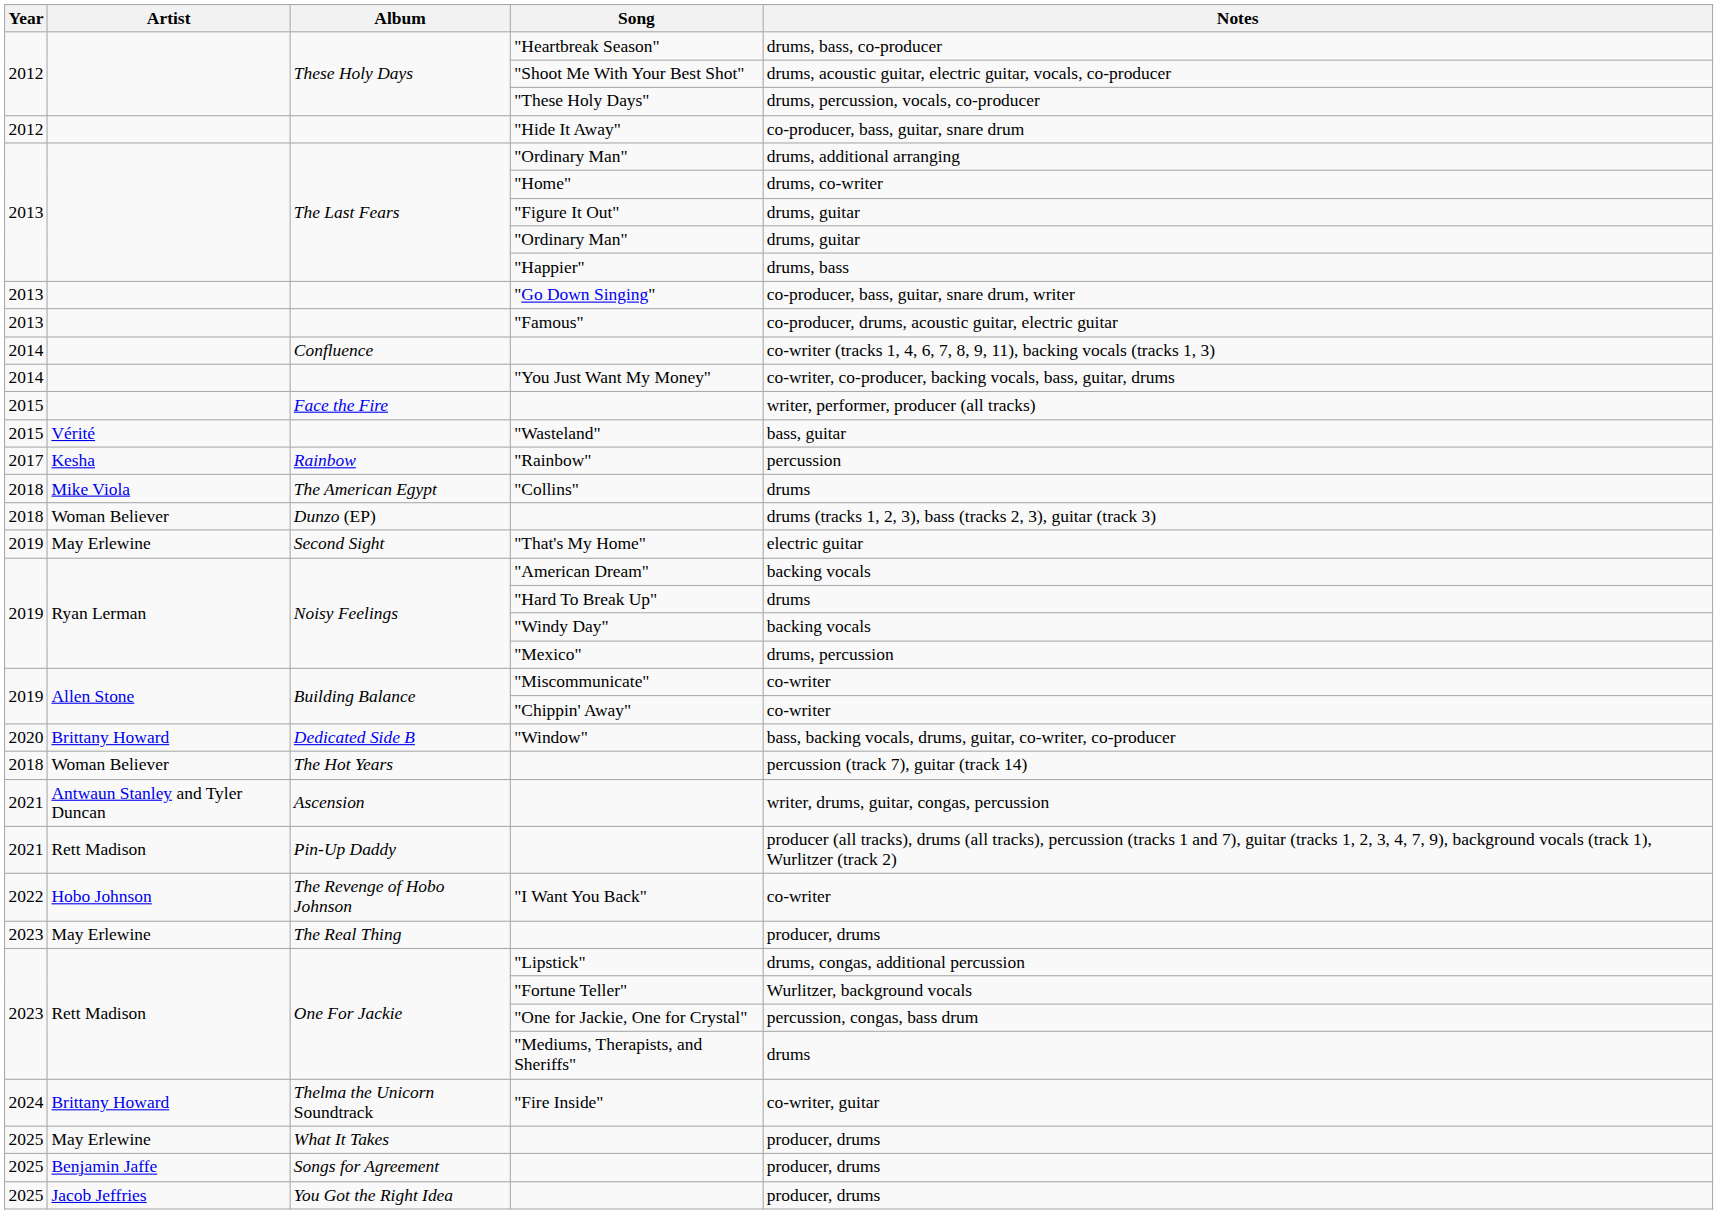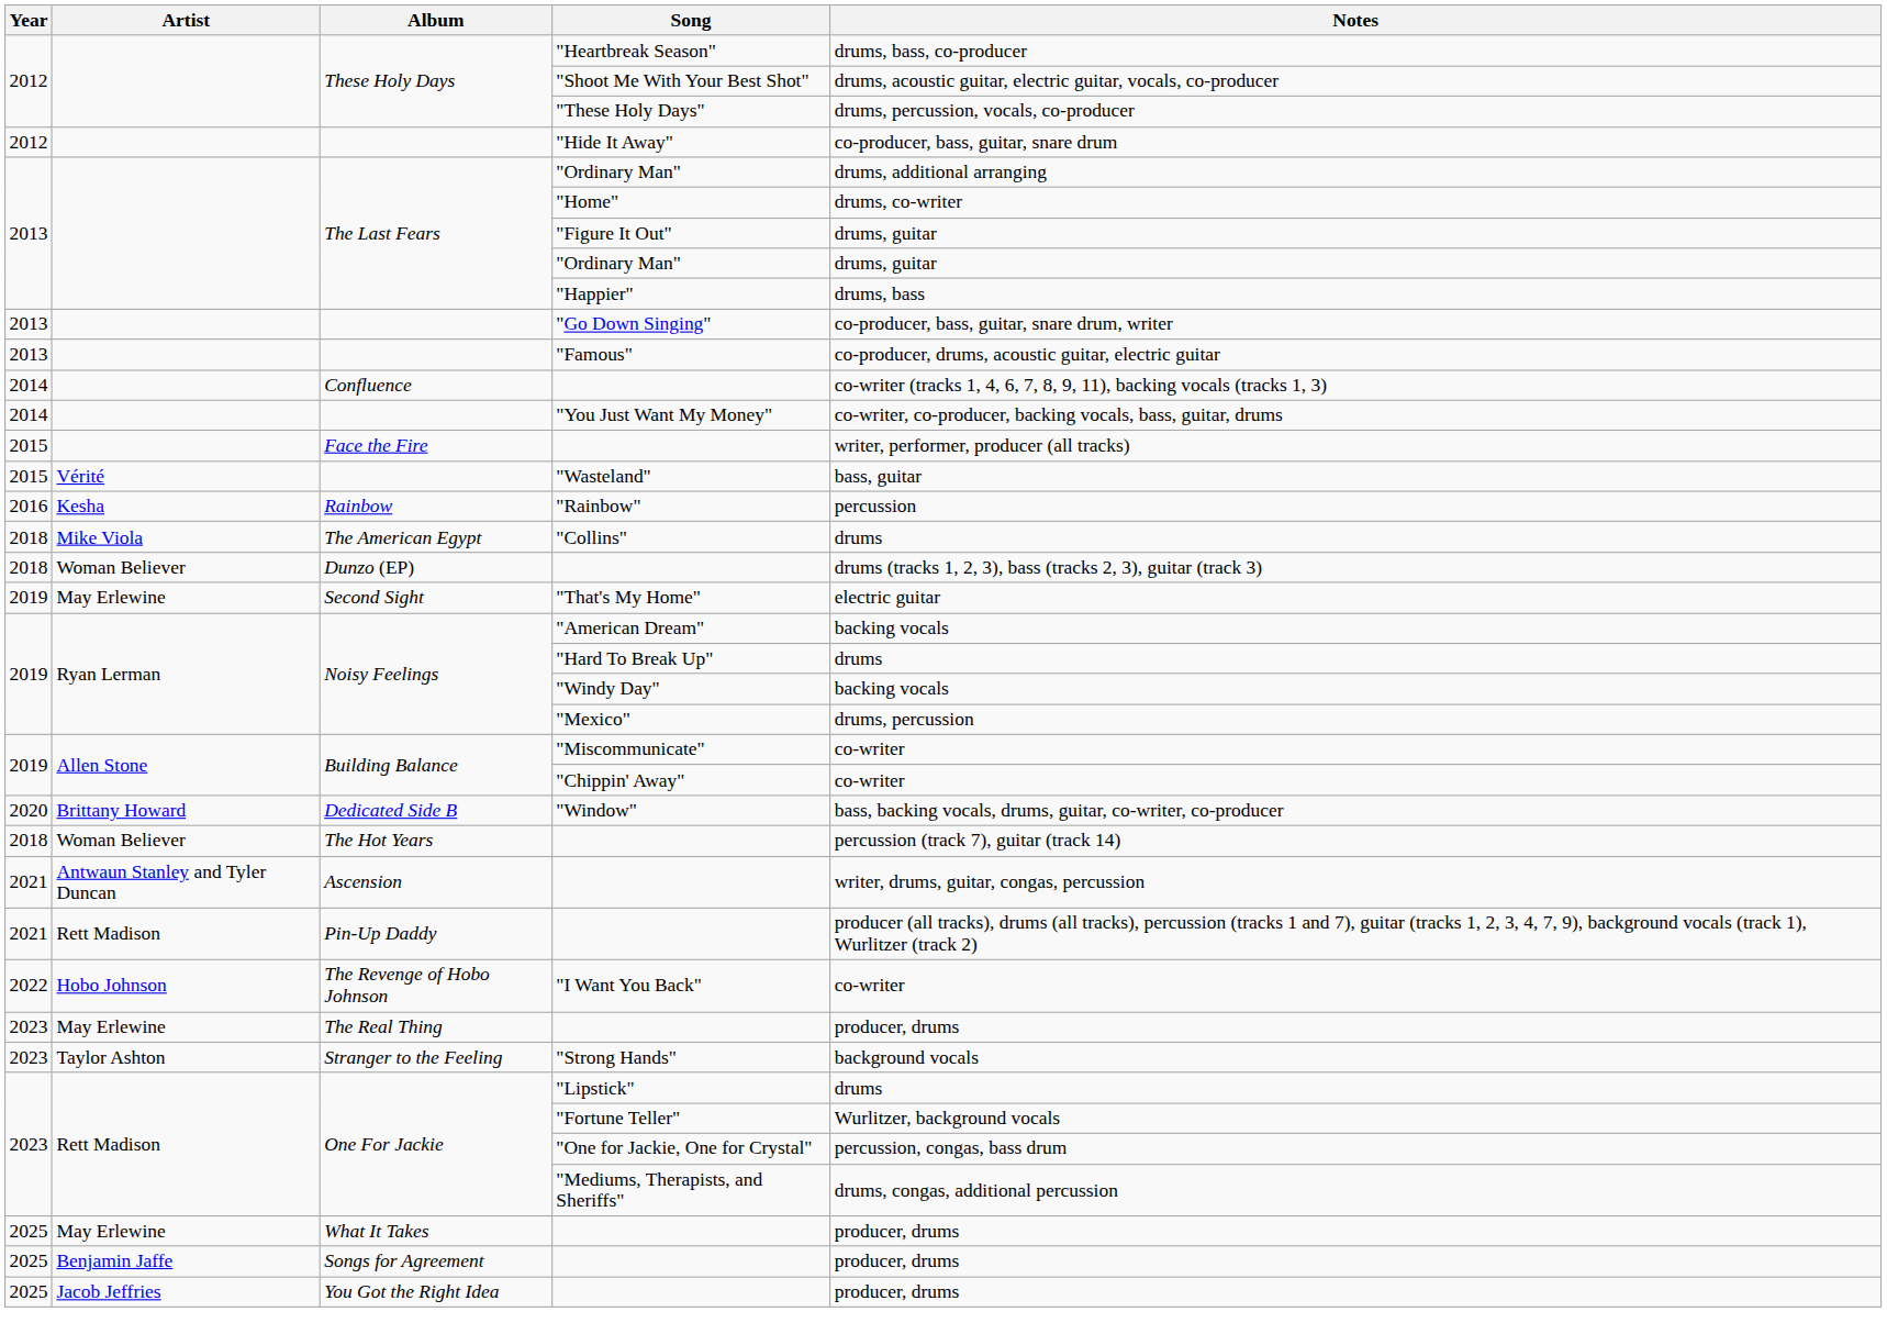 <table class="wikitable sortable">
 <tr>
 <th>Year</th>
 <th>Artist</th>
 <th class="unsortable">Album</th>
 <th class="unsortable">Song</th>
 <th class="unsortable">Notes</th>
 </tr>
 <tr>
 <td scope="row" rowspan="3">2012</td>
 <td scope="row" rowspan="3"></td>
 <td scope="row" rowspan="3"><em>These Holy Days</em></td>
 <td>"Heartbreak Season"</td>
 <td>drums, bass, co-producer</td>
 </tr>
 <tr>
 <td>"Shoot Me With Your Best Shot"</td>
 <td>drums, acoustic guitar, electric guitar, vocals, co-producer</td>
 </tr>
 <tr>
 <td>"These Holy Days"</td>
 <td>drums, percussion, vocals, co-producer</td>
 </tr>
 <tr>
 <td>2012</td>
 <td></td>
 <td></td>
 <td>"Hide It Away"</td>
 <td>co-producer, bass, guitar, snare drum</td>
 </tr>
 <tr>
 <td scope="row" rowspan="5">2013</td>
 <td scope="row" rowspan="5"></td>
 <td scope="row" rowspan="5"><em>The Last Fears</em></td>
 <td>"Ordinary Man"</td>
 <td>drums, additional arranging</td>
 </tr>
 <tr>
 <td>"Home"</td>
 <td>drums, co-writer</td>
 </tr>
 <tr>
 <td>"Figure It Out"</td>
 <td>drums, guitar</td>
 </tr>
 <tr>
 <td>"Ordinary Man"</td>
 <td>drums, guitar</td>
 </tr>
 <tr>
 <td>"Happier"</td>
 <td>drums, bass</td>
 </tr>
 <tr>
 <td>2013</td>
 <td></td>
 <td></td>
 <td>"<a href='#'>Go Down Singing</a>"</td>
 <td>co-producer, bass, guitar, snare drum, writer</td>
 </tr>
 <tr>
 <td>2013</td>
 <td></td>
 <td></td>
 <td>"Famous"</td>
 <td>co-producer, drums, acoustic guitar, electric guitar</td>
 </tr>
 <tr>
 <td>2014</td>
 <td></td>
 <td><em>Confluence</em></td>
 <td></td>
 <td>co-writer (tracks 1, 4, 6, 7, 8, 9, 11), backing vocals (tracks 1, 3)</td>
 </tr>
 <tr>
 <td>2014</td>
 <td></td>
 <td></td>
 <td>"You Just Want My Money"</td>
 <td>co-writer, co-producer, backing vocals, bass, guitar, drums</td>
 </tr>
 <tr>
 <td>2015</td>
 <td></td>
 <td><em><a href='#'>Face the Fire</a></em></td>
 <td></td>
 <td>writer, performer, producer (all tracks)</td>
 </tr>
 <tr>
 <td>2015</td>
 <td><a href='#'>Vérité</a></td>
 <td></td>
 <td>"Wasteland"</td>
 <td>bass, guitar</td>
 </tr>
 <tr>
-<td>2017</td>
+<td>2016</td>
 <td><a href='#'>Kesha</a></td>
 <td><em><a href='#'>Rainbow</a></em></td>
 <td>"Rainbow"</td>
 <td>percussion</td>
 </tr>
 <tr>
 <td>2018</td>
 <td><a href='#'>Mike Viola</a></td>
 <td><em>The American Egypt</em></td>
 <td>"Collins"</td>
 <td>drums</td>
 </tr>
 <tr>
 <td>2018</td>
 <td>Woman Believer</td>
 <td><em>Dunzo</em> (EP)</td>
 <td></td>
 <td>drums (tracks 1, 2, 3), bass (tracks 2, 3), guitar (track 3)</td>
 </tr>
 <tr>
 <td>2019</td>
 <td>May Erlewine</td>
 <td><em>Second Sight</em></td>
 <td>"That's My Home"</td>
 <td>electric guitar</td>
 </tr>
 <tr>
 <td rowspan="4">2019</td>
 <td rowspan="4">Ryan Lerman</td>
 <td rowspan="4"><em>Noisy Feelings</em></td>
 <td>"American Dream"</td>
 <td>backing vocals</td>
 </tr>
 <tr>
 <td>"Hard To Break Up"</td>
 <td>drums</td>
 </tr>
 <tr>
 <td>"Windy Day"</td>
 <td>backing vocals</td>
 </tr>
 <tr>
 <td>"Mexico"</td>
 <td>drums, percussion</td>
 </tr>
 <tr>
 <td rowspan="2">2019</td>
 <td rowspan="2"><a href='#'>Allen Stone</a></td>
 <td rowspan="2"><em>Building Balance</em></td>
 <td>"Miscommunicate"</td>
 <td>co-writer</td>
 </tr>
 <tr>
 <td>"Chippin' Away"</td>
 <td>co-writer</td>
 </tr>
 <tr>
 <td>2020</td>
 <td><a href='#'>Brittany Howard</a></td>
 <td><em><a href='#'>Dedicated Side B</a></em></td>
 <td>"Window"</td>
 <td>bass, backing vocals, drums, guitar, co-writer, co-producer</td>
 </tr>
 <tr>
 <td>2018</td>
 <td>Woman Believer</td>
 <td><em>The Hot Years</em></td>
 <td></td>
 <td>percussion (track 7), guitar (track 14)</td>
 </tr>
 <tr>
 <td>2021</td>
 <td><a href='#'>Antwaun Stanley</a> and Tyler Duncan</td>
 <td><em>Ascension</em></td>
 <td></td>
 <td>writer, drums, guitar, congas, percussion</td>
 </tr>
 <tr>
 <td>2021</td>
 <td>Rett Madison</td>
 <td><em>Pin-Up Daddy</em></td>
 <td></td>
 <td>producer (all tracks), drums (all tracks), percussion (tracks 1 and 7), guitar (tracks 1, 2, 3, 4, 7, 9), background vocals (track 1), Wurlitzer (track 2)</td>
 </tr>
 <tr>
 <td>2022</td>
 <td><a href='#'>Hobo Johnson</a></td>
 <td><em>The Revenge of Hobo Johnson</em></td>
 <td>"I Want You Back"</td>
 <td>co-writer</td>
 </tr>
 <tr>
 <td>2023</td>
 <td>May Erlewine</td>
 <td><em>The Real Thing</em></td>
 <td></td>
 <td>producer, drums</td>
 </tr>
 <tr>
+<td>2023</td>
+<td>Taylor Ashton</td>
+<td><em>Stranger to the Feeling</em></td>
+<td>"Strong Hands"</td>
+<td>background vocals</td>
+</tr>
+<tr>
 <td rowspan="4">2023</td>
 <td rowspan="4">Rett Madison</td>
 <td rowspan="4"><em>One For Jackie</em></td>
 <td>"Lipstick"</td>
-<td>drums, congas, additional percussion</td>
+<td>drums</td>
 </tr>
 <tr>
 <td>"Fortune Teller"</td>
 <td>Wurlitzer, background vocals</td>
 </tr>
 <tr>
 <td>"One for Jackie, One for Crystal"</td>
 <td>percussion, congas, bass drum</td>
 </tr>
 <tr>
 <td>"Mediums, Therapists, and Sheriffs"</td>
-<td>drums</td>
-</tr>
-<tr>
-<td>2024</td>
-<td><a href='#'>Brittany Howard</a></td>
-<td><em>Thelma the Unicorn</em> Soundtrack</td>
-<td>"Fire Inside"</td>
-<td>co-writer, guitar</td>
+<td>drums, congas, additional percussion</td>
 </tr>
 <tr>
 <td>2025</td>
 <td>May Erlewine</td>
 <td><em>What It Takes</em></td>
 <td></td>
 <td>producer, drums</td>
 </tr>
 <tr>
 <td>2025</td>
 <td><a href='#'>Benjamin Jaffe</a></td>
 <td><em>Songs for Agreement</em></td>
 <td></td>
 <td>producer, drums</td>
 </tr>
 <tr>
 <td>2025</td>
 <td><a href='#'>Jacob Jeffries</a></td>
 <td><em>You Got the Right Idea</em></td>
 <td></td>
 <td>producer, drums</td>
 </tr>
 </table>
